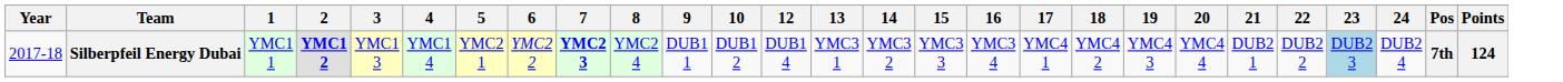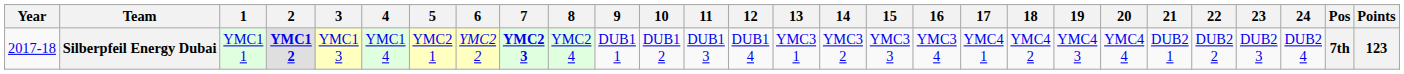 <table class="wikitable" style="text-align:center; font-size:85%">
 <tr>
 <th>Year</th>
 <th>Team</th>
 <th>1</th>
 <th>2</th>
 <th>3</th>
 <th>4</th>
 <th>5</th>
 <th>6</th>
 <th>7</th>
 <th>8</th>
 <th>9</th>
 <th>10</th>
+<th>11</th>
 <th>12</th>
 <th>13</th>
 <th>14</th>
 <th>15</th>
 <th>16</th>
 <th>17</th>
 <th>18</th>
 <th>19</th>
 <th>20</th>
 <th>21</th>
 <th>22</th>
 <th>23</th>
 <th>24</th>
 <th>Pos</th>
 <th>Points</th>
 </tr>
 <tr>
 <td nowrap><a href='#'>2017-18</a></td>
 <th nowrap>Silberpfeil Energy Dubai</th>
 <td style="background:#dfffdf"><a href='#'>YMC1<br>1</a><br></td>
 <td style="background:#dfdfdf"><strong><a href='#'>YMC1<br>2</a><br></strong></td>
 <td style="background:#ffffbf"><a href='#'>YMC1<br>3</a><br></td>
 <td style="background:#dfffdf"><a href='#'>YMC1<br>4</a><br></td>
 <td style="background:#ffffbf"><a href='#'>YMC2<br>1</a><br></td>
 <td style="background:#ffffbf"><em><a href='#'>YMC2<br>2</a></em><br></td>
 <td style="background:#dfffdf"><strong><a href='#'>YMC2<br>3</a></strong><br></td>
 <td style="background:#dfffdf"><a href='#'>YMC2<br>4</a><br></td>
 <td><a href='#'>DUB1<br>1</a></td>
 <td><a href='#'>DUB1<br>2</a></td>
+<td><a href='#'>DUB1<br>3</a></td>
 <td><a href='#'>DUB1<br>4</a></td>
 <td><a href='#'>YMC3<br>1</a></td>
 <td><a href='#'>YMC3<br>2</a></td>
 <td><a href='#'>YMC3<br>3</a></td>
 <td><a href='#'>YMC3<br>4</a></td>
 <td><a href='#'>YMC4<br>1</a></td>
 <td><a href='#'>YMC4<br>2</a></td>
 <td><a href='#'>YMC4<br>3</a></td>
 <td><a href='#'>YMC4<br>4</a></td>
 <td><a href='#'>DUB2<br>1</a></td>
 <td><a href='#'>DUB2<br>2</a></td>
-<td style="background: lightblue;"><a href='#'>DUB2<br>3</a></td>
+<td><a href='#'>DUB2<br>3</a></td>
 <td><a href='#'>DUB2<br>4</a></td>
 <th>7th</th>
-<th>124</th>
+<th>123</th>
 </tr>
 </table>
